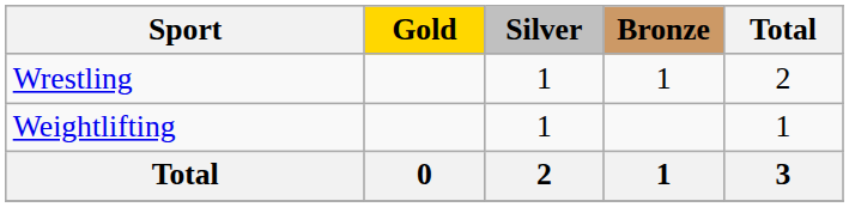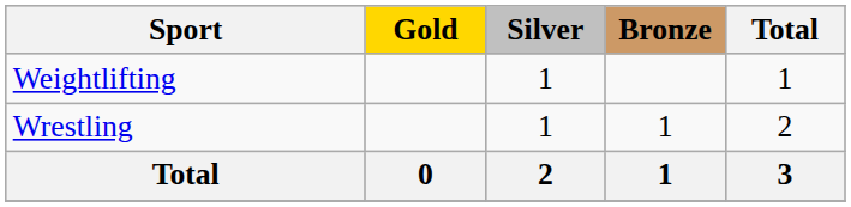 <table class="wikitable sortable" style="text-align:center;">
 <tr>
 <th width=180>Sport</th>
 <th scope="col" style="background:gold; width:55px;">Gold</th>
 <th scope="col" style="background:silver; width:55px;">Silver</th>
 <th scope="col" style="background:#cc9966; width:55px;">Bronze</th>
 <th width=55>Total</th>
 </tr>
 <tr>
+<td align=left><a href='#'>Weightlifting</a></td>
+<td></td>
+<td>1</td>
+<td></td>
+<td>1</td>
+</tr>
+<tr>
 <td align=left><a href='#'>Wrestling</a></td>
 <td></td>
 <td>1</td>
 <td>1</td>
 <td>2</td>
-</tr>
-<tr>
-<td align=left><a href='#'>Weightlifting</a></td>
-<td></td>
-<td>1</td>
-<td></td>
-<td>1</td>
 </tr>
 <tr class="sortbottom">
 <th>Total</th>
 <th>0</th>
 <th>2</th>
 <th>1</th>
 <th>3</th>
 </tr>
 <tr>
 </tr>
 </table>
